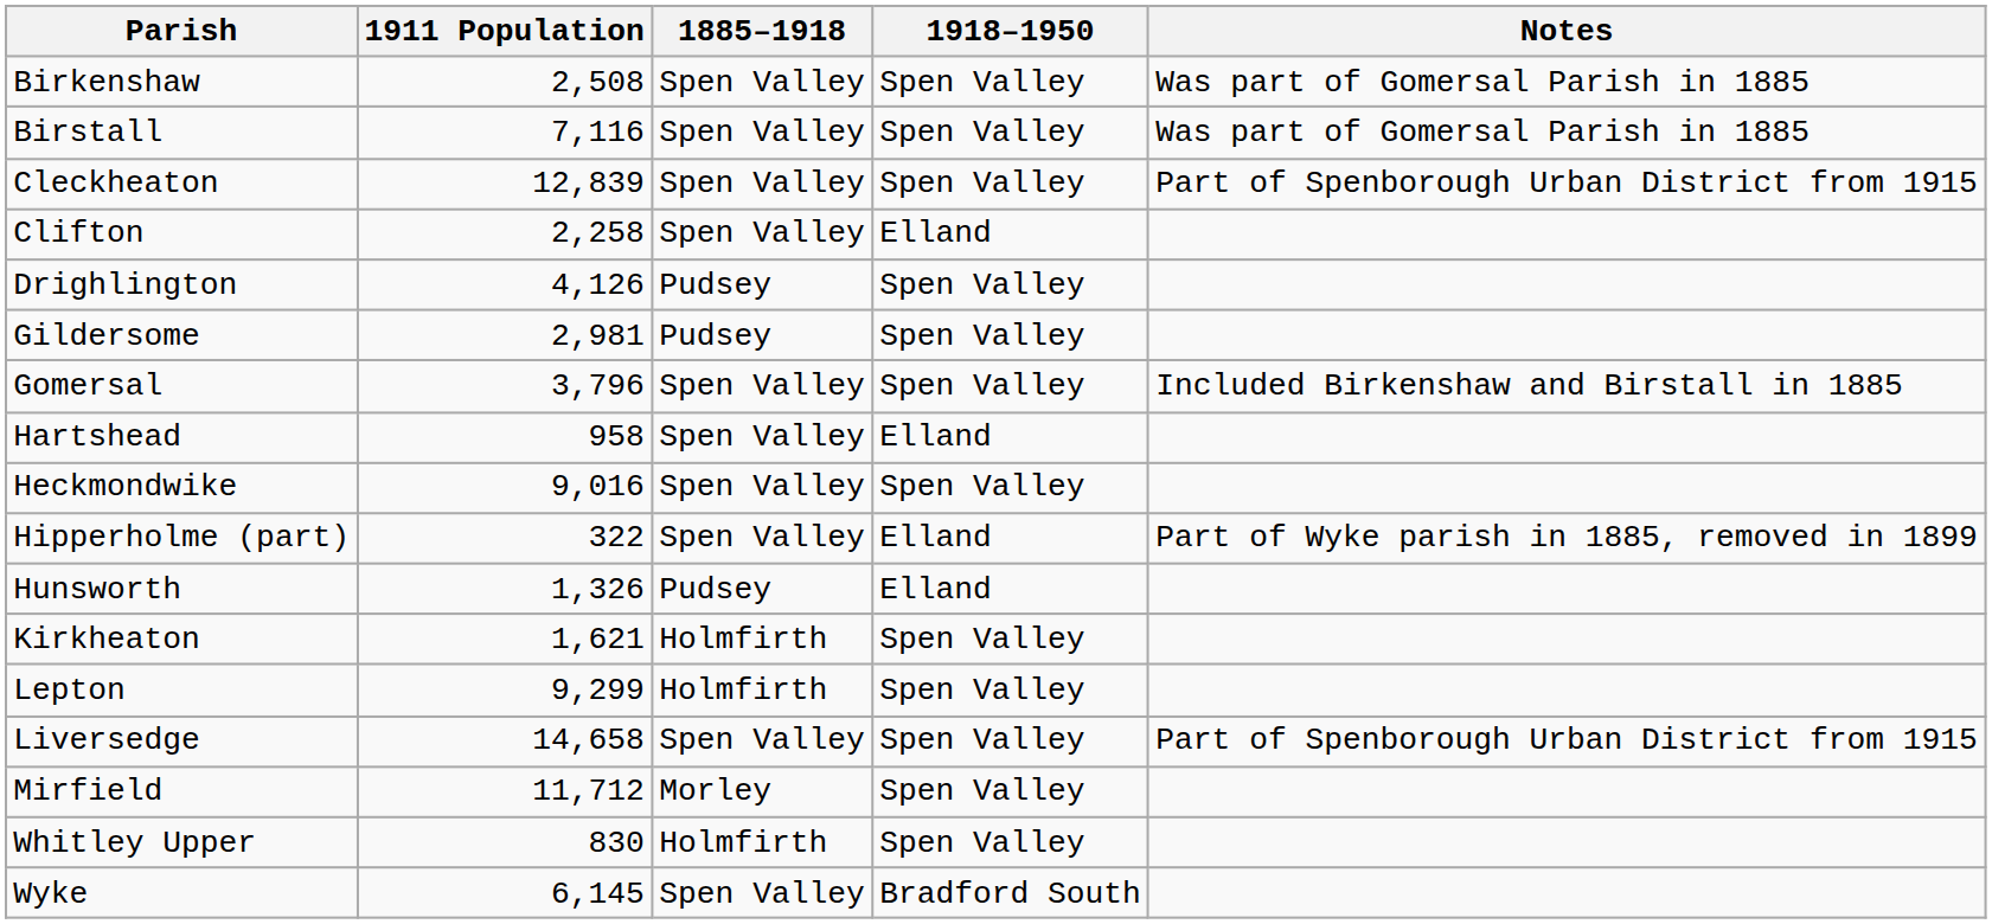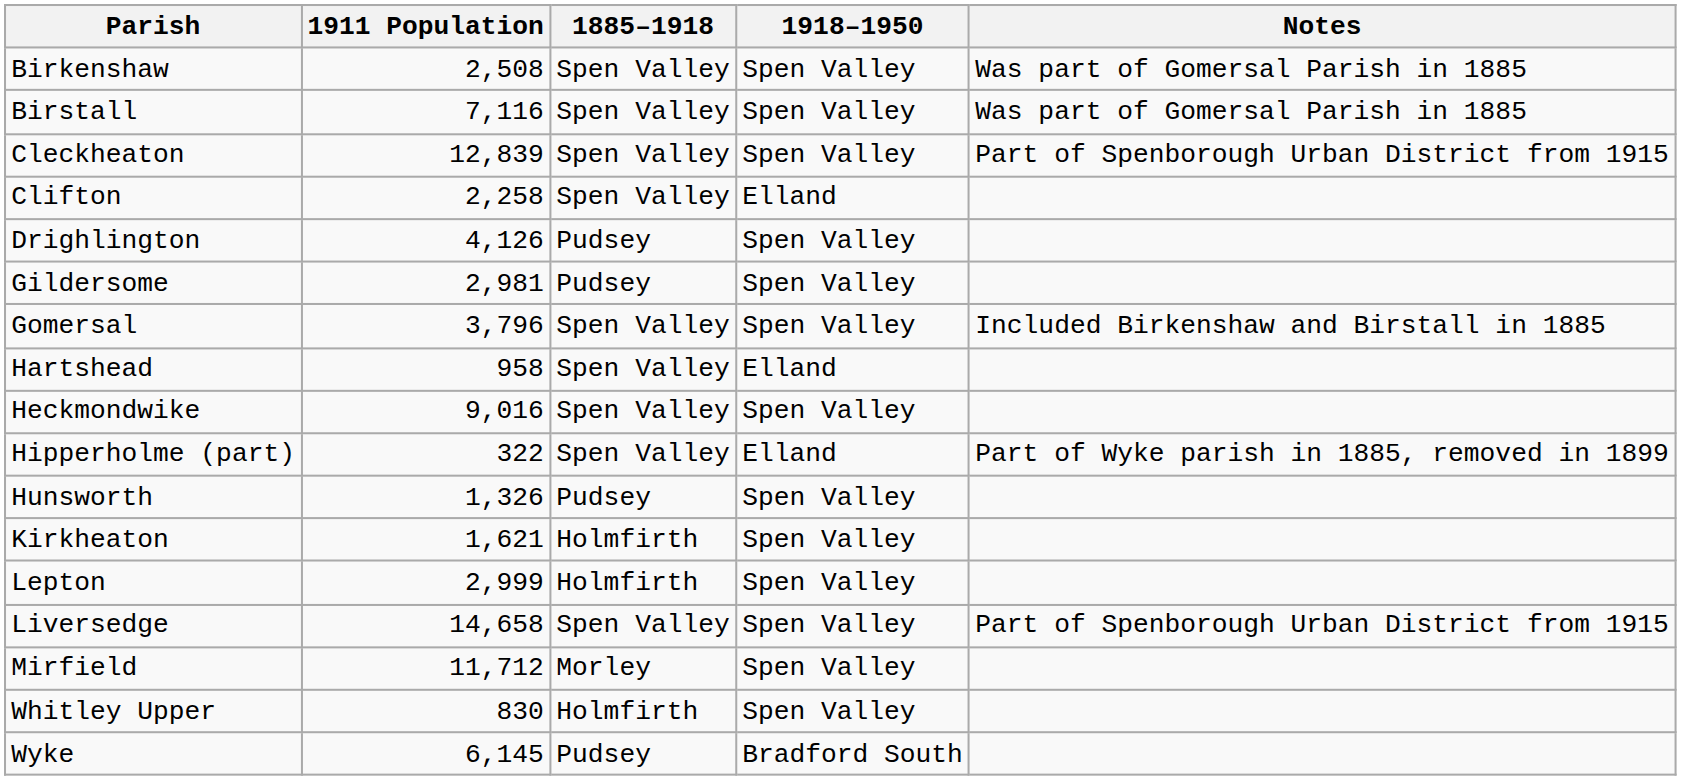 <table class="wikitable">
 <tr>
 <th>Parish</th>
 <th>1911 Population</th>
 <th>1885–1918</th>
 <th>1918–1950</th>
 <th>Notes</th>
 </tr>
 <tr>
 <td>Birkenshaw</td>
 <td align=right>2,508</td>
 <td>Spen Valley</td>
 <td>Spen Valley</td>
 <td>Was part of Gomersal Parish in 1885</td>
 </tr>
 <tr>
 <td>Birstall</td>
 <td align=right>7,116</td>
 <td>Spen Valley</td>
 <td>Spen Valley</td>
 <td>Was part of Gomersal Parish in 1885</td>
 </tr>
 <tr>
 <td>Cleckheaton</td>
 <td align=right>12,839</td>
 <td>Spen Valley</td>
 <td>Spen Valley</td>
 <td>Part of Spenborough Urban District from 1915</td>
 </tr>
 <tr>
 <td>Clifton</td>
 <td align=right>2,258</td>
 <td>Spen Valley</td>
 <td>Elland</td>
 <td></td>
 </tr>
 <tr>
 <td>Drighlington</td>
 <td align=right>4,126</td>
 <td>Pudsey</td>
 <td>Spen Valley</td>
 <td></td>
 </tr>
 <tr>
 <td>Gildersome</td>
 <td align=right>2,981</td>
 <td>Pudsey</td>
 <td>Spen Valley</td>
 <td></td>
 </tr>
 <tr>
 <td>Gomersal</td>
 <td align=right>3,796</td>
 <td>Spen Valley</td>
 <td>Spen Valley</td>
 <td>Included Birkenshaw and Birstall in 1885</td>
 </tr>
 <tr>
 <td>Hartshead</td>
 <td align=right>958</td>
 <td>Spen Valley</td>
 <td>Elland</td>
 <td></td>
 </tr>
 <tr>
 <td>Heckmondwike</td>
 <td align=right>9,016</td>
 <td>Spen Valley</td>
 <td>Spen Valley</td>
 <td></td>
 </tr>
 <tr>
 <td>Hipperholme (part)</td>
 <td align=right>322</td>
 <td>Spen Valley</td>
 <td>Elland</td>
 <td>Part of Wyke parish in 1885, removed in 1899</td>
 </tr>
 <tr>
 <td>Hunsworth</td>
 <td align=right>1,326</td>
 <td>Pudsey</td>
-<td>Elland</td>
+<td>Spen Valley</td>
 <td></td>
 </tr>
 <tr>
 <td>Kirkheaton</td>
 <td align=right>1,621</td>
 <td>Holmfirth</td>
 <td>Spen Valley</td>
 <td></td>
 </tr>
 <tr>
 <td>Lepton</td>
-<td align=right>9,299</td>
+<td align=right>2,999</td>
 <td>Holmfirth</td>
 <td>Spen Valley</td>
 <td></td>
 </tr>
 <tr>
 <td>Liversedge</td>
 <td align=right>14,658</td>
 <td>Spen Valley</td>
 <td>Spen Valley</td>
 <td>Part of Spenborough Urban District from 1915</td>
 </tr>
 <tr>
 <td>Mirfield</td>
 <td align=right>11,712</td>
 <td>Morley</td>
 <td>Spen Valley</td>
 <td></td>
 </tr>
 <tr>
 <td>Whitley Upper</td>
 <td align=right>830</td>
 <td>Holmfirth</td>
 <td>Spen Valley</td>
 <td></td>
 </tr>
 <tr>
 <td>Wyke</td>
 <td align=right>6,145</td>
-<td>Spen Valley</td>
+<td>Pudsey</td>
 <td>Bradford South</td>
 <td></td>
 </tr>
 </table>
